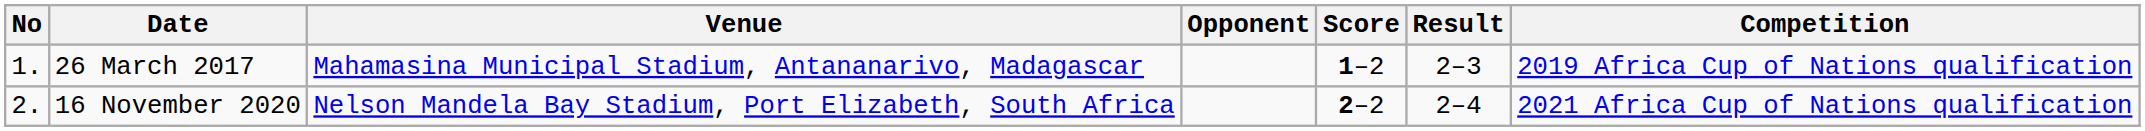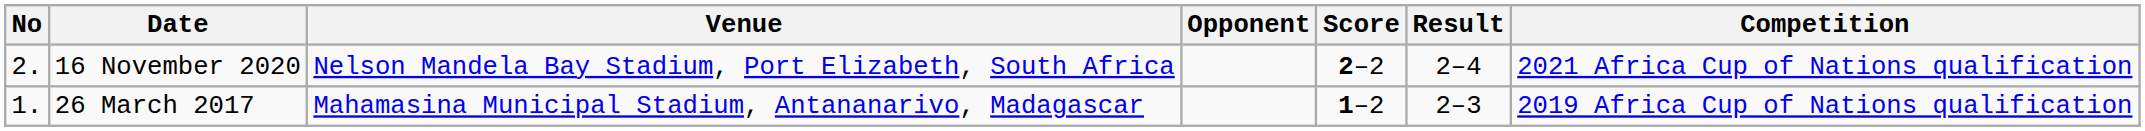 <table class="wikitable" style="font-size:85%;">
 <tr>
 <th>No</th>
 <th>Date</th>
 <th>Venue</th>
 <th>Opponent</th>
 <th>Score</th>
 <th>Result</th>
 <th>Competition</th>
 </tr>
 <tr>
+<td>2.</td>
+<td>16 November 2020</td>
+<td><a href='#'>Nelson Mandela Bay Stadium</a>, <a href='#'>Port Elizabeth</a>, <a href='#'>South Africa</a></td>
+<td></td>
+<td align=center><strong>2</strong>–2</td>
+<td align=center>2–4</td>
+<td><a href='#'>2021 Africa Cup of Nations qualification</a></td>
+</tr>
+<tr>
 <td>1.</td>
 <td>26 March 2017</td>
 <td><a href='#'>Mahamasina Municipal Stadium</a>, <a href='#'>Antananarivo</a>, <a href='#'>Madagascar</a></td>
 <td></td>
 <td align=center><strong>1</strong>–2</td>
 <td align=center>2–3</td>
 <td><a href='#'>2019 Africa Cup of Nations qualification</a></td>
 </tr>
-<tr>
-<td>2.</td>
-<td>16 November 2020</td>
-<td><a href='#'>Nelson Mandela Bay Stadium</a>, <a href='#'>Port Elizabeth</a>, <a href='#'>South Africa</a></td>
-<td></td>
-<td align=center><strong>2</strong>–2</td>
-<td align=center>2–4</td>
-<td><a href='#'>2021 Africa Cup of Nations qualification</a></td>
-</tr>
 </table>
